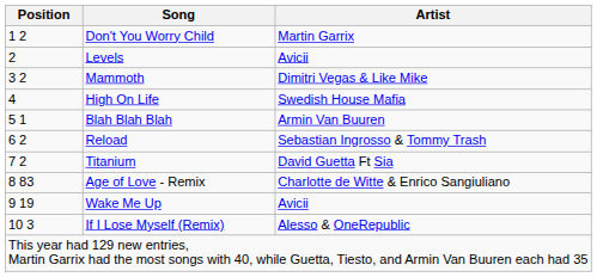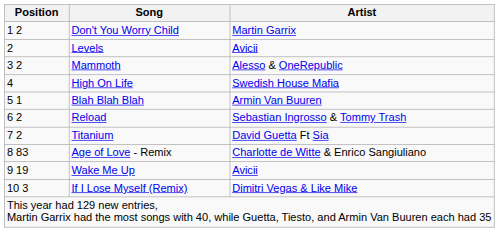 <table class="wikitable sortable mw-collapsible mw-collapsed">
 <tr>
 <th>Position</th>
 <th>Song</th>
 <th>Artist</th>
 </tr>
 <tr>
 <td>1  2</td>
 <td><a href='#'>Don't You Worry Child</a></td>
 <td><a href='#'>Martin Garrix</a></td>
 </tr>
 <tr>
 <td>2  </td>
 <td><a href='#'>Levels</a></td>
 <td><a href='#'>Avicii</a></td>
 </tr>
 <tr>
 <td>3   2</td>
 <td><a href='#'>Mammoth</a></td>
-<td><a href='#'>Dimitri Vegas & Like Mike</a></td>
+<td><a href='#'>Alesso</a> & <a href='#'>OneRepublic</a></td>
 </tr>
 <tr>
 <td>4  </td>
 <td><a href='#'>High On Life</a></td>
 <td><a href='#'>Swedish House Mafia</a></td>
 </tr>
 <tr>
 <td>5  1</td>
 <td><a href='#'>Blah Blah Blah</a></td>
 <td><a href='#'>Armin Van Buuren</a></td>
 </tr>
 <tr>
 <td>6  2</td>
 <td><a href='#'>Reload</a></td>
 <td><a href='#'>Sebastian Ingrosso</a> & <a href='#'>Tommy Trash</a></td>
 </tr>
 <tr>
 <td>7   2</td>
 <td><a href='#'>Titanium</a></td>
 <td><a href='#'>David Guetta</a> Ft <a href='#'>Sia</a></td>
 </tr>
 <tr>
 <td>8   83</td>
 <td><a href='#'>Age of Love</a> - Remix</td>
 <td><a href='#'>Charlotte de Witte</a> & Enrico Sangiuliano</td>
 </tr>
 <tr>
 <td>9  19</td>
 <td><a href='#'>Wake Me Up</a></td>
 <td><a href='#'>Avicii</a></td>
 </tr>
 <tr>
 <td>10   3</td>
 <td><a href='#'>If I Lose Myself (Remix)</a></td>
-<td><a href='#'>Alesso</a> & <a href='#'>OneRepublic</a></td>
+<td><a href='#'>Dimitri Vegas & Like Mike</a></td>
 </tr>
 <tr>
 <td colspan="3">This year had 129 new entries,<br>Martin Garrix had the most songs with 40, while Guetta, Tiesto, and Armin Van Buuren each had 35</td>
 </tr>
 </table>
